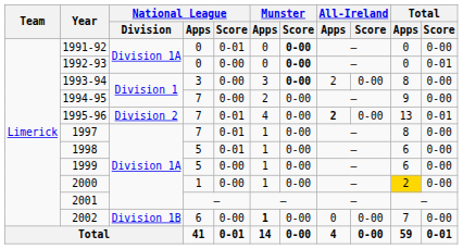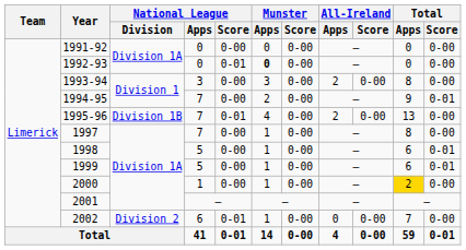 <table class="wikitable" style="text-align:center">
 <tr>
 <th rowspan="2">Team</th>
 <th rowspan="2">Year</th>
 <th colspan="3"><a href='#'>National League</a></th>
 <th colspan="2"><a href='#'>Munster</a></th>
 <th colspan="2"><a href='#'>All-Ireland</a></th>
 <th colspan="2">Total</th>
 </tr>
 <tr>
 <th>Division</th>
 <th>Apps</th>
 <th>Score</th>
 <th>Apps</th>
 <th>Score</th>
 <th>Apps</th>
 <th>Score</th>
 <th>Apps</th>
 <th>Score</th>
 </tr>
 <tr>
 <td rowspan="11"><a href='#'>Limerick</a></td>
 <td>1991-92</td>
 <td rowspan="2"><a href='#'>Division 1A</a></td>
 <td>0</td>
-<td>0-01</td>
+<td>0-00</td>
 <td>0</td>
-<td><strong>0-00</strong></td>
+<td>0-00</td>
 <td colspan=2>—</td>
 <td>0</td>
 <td>0-00</td>
 </tr>
 <tr>
 <td>1992-93</td>
 <td>0</td>
+<td>0-01</td>
+<td><strong>0</strong></td>
 <td>0-00</td>
-<td>0</td>
-<td><strong>0-00</strong></td>
 <td colspan=2>—</td>
 <td>0</td>
-<td>0-01</td>
+<td>0-00</td>
 </tr>
 <tr>
 <td>1993-94</td>
 <td rowspan="2"><a href='#'>Division 1</a></td>
 <td>3</td>
 <td>0-00</td>
 <td>3</td>
-<td><strong>0-00</strong></td>
+<td>0-00</td>
 <td>2</td>
 <td>0-00</td>
 <td>8</td>
 <td>0-00</td>
 </tr>
 <tr>
 <td>1994-95</td>
 <td>7</td>
 <td>0-00</td>
 <td>2</td>
 <td>0-00</td>
 <td colspan=2>—</td>
 <td>9</td>
-<td>0-00</td>
+<td>0-01</td>
 </tr>
 <tr>
 <td>1995-96</td>
-<td rowspan="1"><a href='#'>Division 2</a></td>
+<td rowspan="1"><a href='#'>Division 1B</a></td>
 <td>7</td>
 <td>0-01</td>
 <td>4</td>
 <td>0-00</td>
-<td><strong>2</strong></td>
+<td>2</td>
 <td>0-00</td>
 <td>13</td>
-<td>0-01</td>
+<td>0-00</td>
 </tr>
 <tr>
 <td>1997</td>
 <td rowspan="5"><a href='#'>Division 1A</a></td>
 <td>7</td>
-<td>0-01</td>
+<td>0-00</td>
 <td>1</td>
 <td>0-00</td>
 <td colspan=2>—</td>
 <td>8</td>
 <td>0-00</td>
 </tr>
 <tr>
 <td>1998</td>
 <td>5</td>
-<td>0-01</td>
+<td>0-00</td>
 <td>1</td>
 <td>0-00</td>
 <td colspan=2>—</td>
 <td>6</td>
-<td>0-00</td>
+<td>0-01</td>
 </tr>
 <tr>
 <td>1999</td>
 <td>5</td>
 <td>0-00</td>
 <td>1</td>
 <td>0-00</td>
 <td colspan=2>—</td>
 <td>6</td>
-<td>0-00</td>
+<td>0-01</td>
 </tr>
 <tr>
 <td>2000</td>
 <td>1</td>
 <td>0-00</td>
 <td>1</td>
 <td>0-00</td>
 <td colspan=2>—</td>
 <td style="background: gold;">2</td>
 <td>0-00</td>
 </tr>
 <tr>
 <td>2001</td>
 <td colspan=2>—</td>
 <td colspan=2>—</td>
 <td colspan=2>—</td>
 <td colspan=2>—</td>
 </tr>
 <tr>
 <td>2002</td>
-<td rowspan="1"><a href='#'>Division 1B</a></td>
+<td rowspan="1"><a href='#'>Division 2</a></td>
 <td>6</td>
-<td>0-00</td>
-<td><strong>1</strong></td>
+<td>0-01</td>
+<td>1</td>
 <td>0-00</td>
 <td>0</td>
 <td>0-00</td>
 <td>7</td>
 <td>0-00</td>
 </tr>
 <tr>
 <th colspan="3">Total</th>
 <td><strong>41</strong></td>
 <td><strong>0-01</strong></td>
 <td><strong>14</strong></td>
 <td><strong>0-00</strong></td>
 <td><strong>4</strong></td>
 <td><strong>0-00</strong></td>
 <td><strong>59</strong></td>
 <td><strong>0-01</strong></td>
 </tr>
 </table>
